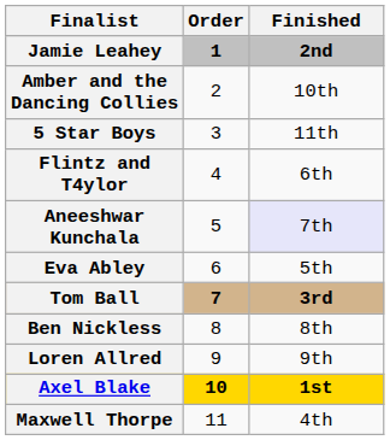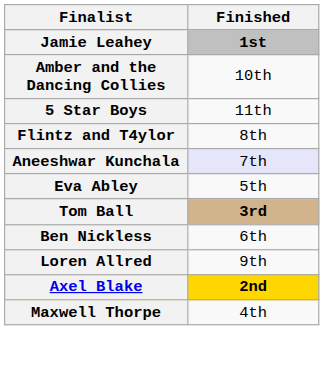 <table class="wikitable sortable plainrowheaders" style="text-align:center; width:30%;">
 <tr>
 <th class="unsortable" style="width:15em;">Finalist</th>
-<th data-sort-type="number" style="width:1em;">Order</th>
 <th data-sort-type="number" style="width:10em;">Finished</th>
 </tr>
 <tr bgcolor=silver>
 <th scope="row"><strong>Jamie Leahey</strong></th>
-<td><strong>1</strong></td>
-<td><strong>2nd</strong></td>
+<td><strong>1st</strong></td>
 </tr>
 <tr>
 <th scope="row">Amber and the  Dancing Collies</th>
-<td>2</td>
 <td>10th</td>
 </tr>
 <tr>
 <th scope="row">5 Star Boys</th>
-<td>3</td>
 <td>11th</td>
 </tr>
 <tr>
 <th scope="row">Flintz and T4ylor</th>
-<td>4</td>
-<td>6th</td>
+<td>8th</td>
 </tr>
 <tr>
 <th scope="row">Aneeshwar Kunchala</th>
-<td>5</td>
 <td style="background: lavender;">7th</td>
 </tr>
 <tr>
 <th scope="row">Eva Abley</th>
-<td>6</td>
 <td>5th</td>
 </tr>
 <tr style="background:tan">
 <th scope="row"><strong>Tom Ball</strong></th>
-<td><strong>7</strong></td>
 <td><strong>3rd</strong></td>
 </tr>
 <tr>
 <th scope="row">Ben Nickless</th>
-<td>8</td>
-<td>8th</td>
+<td>6th</td>
 </tr>
 <tr>
 <th scope="row">Loren Allred</th>
-<td>9</td>
 <td>9th</td>
 </tr>
 <tr bgcolor=gold>
 <th scope="row"><strong><a href='#'>Axel Blake</a></strong></th>
-<td><strong>10</strong></td>
-<td><strong>1st</strong></td>
+<td><strong>2nd</strong></td>
 </tr>
 <tr>
 <th scope="row">Maxwell Thorpe</th>
-<td>11</td>
 <td>4th</td>
 </tr>
 </table>
